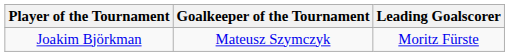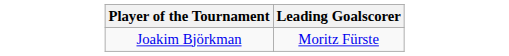 <table class=wikitable style="text-align:center; margin:auto">
 <tr>
 <th>Player of the Tournament</th>
-<th>Goalkeeper of the Tournament</th>
 <th>Leading Goalscorer</th>
 </tr>
 <tr>
 <td> <a href='#'>Joakim Björkman</a></td>
-<td> <a href='#'>Mateusz Szymczyk</a></td>
 <td> <a href='#'>Moritz Fürste</a></td>
 </tr>
 </table>
